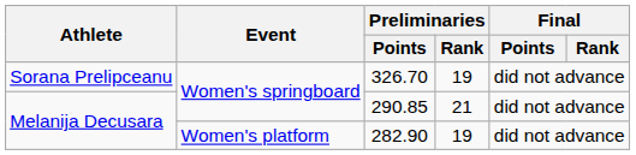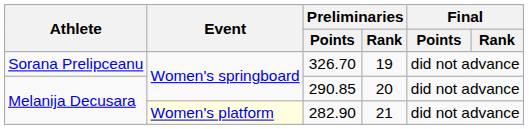 <table class=wikitable style="font-size:90%;">
 <tr>
 <th rowspan="2">Athlete</th>
 <th rowspan="2">Event</th>
 <th colspan="2">Preliminaries</th>
 <th colspan="2">Final</th>
 </tr>
 <tr style="font-size:95%">
 <th>Points</th>
 <th>Rank</th>
 <th>Points</th>
 <th>Rank</th>
 </tr>
 <tr align=center>
 <td align=left><a href='#'>Sorana Prelipceanu</a></td>
 <td align=left rowspan=2><a href='#'>Women's springboard</a></td>
 <td>326.70</td>
 <td>19</td>
 <td colspan=2>did not advance</td>
 </tr>
 <tr align=center>
 <td align=left rowspan=2><a href='#'>Melanija Decusara</a></td>
 <td>290.85</td>
+<td>20</td>
+<td colspan=2>did not advance</td>
+</tr>
+<tr align=center>
+<td align=left style="background: lightyellow;"><a href='#'>Women's platform</a></td>
+<td>282.90</td>
 <td>21</td>
 <td colspan=2>did not advance</td>
 </tr>
-<tr align=center>
-<td align=left><a href='#'>Women's platform</a></td>
-<td>282.90</td>
-<td>19</td>
-<td colspan=2>did not advance</td>
-</tr>
 </table>
